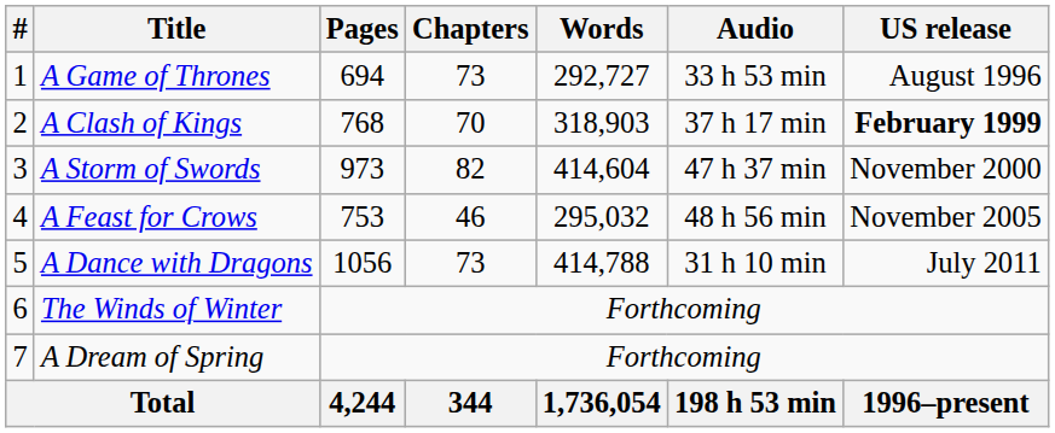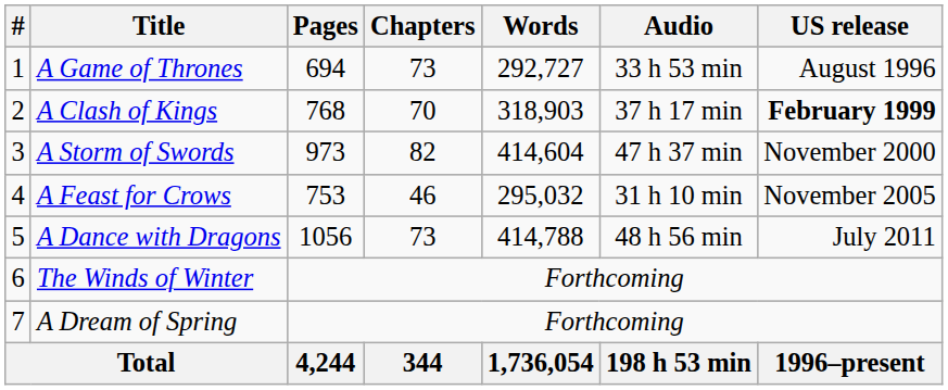 <table class="sortable wikitable">
 <tr>
 <th>#</th>
 <th>Title</th>
 <th>Pages</th>
 <th>Chapters</th>
 <th>Words</th>
 <th>Audio</th>
 <th>US release</th>
 </tr>
 <tr>
 <td align="right">1</td>
 <td><em><a href='#'>A Game of Thrones</a></em></td>
 <td style="text-align:center;">694</td>
 <td style="text-align:center;">73</td>
 <td style="text-align:center;">292,727</td>
 <td style="text-align:center;">33 h 53 min</td>
 <td align="right">August 1996</td>
 </tr>
 <tr>
 <td align="right">2</td>
 <td><em><a href='#'>A Clash of Kings</a></em></td>
 <td style="text-align:center;">768</td>
 <td style="text-align:center;">70</td>
 <td style="text-align:center;">318,903</td>
 <td style="text-align:center;">37 h 17 min</td>
 <td align="right"><strong>February 1999</strong></td>
 </tr>
 <tr>
 <td align="right">3</td>
 <td><em><a href='#'>A Storm of Swords</a></em></td>
 <td style="text-align:center;">973</td>
 <td style="text-align:center;">82</td>
 <td style="text-align:center;">414,604</td>
 <td style="text-align:center;">47 h 37 min</td>
 <td align="right">November 2000</td>
 </tr>
 <tr>
 <td align="right">4</td>
 <td><em><a href='#'>A Feast for Crows</a></em></td>
 <td style="text-align:center;">753</td>
 <td style="text-align:center;">46</td>
 <td style="text-align:center;">295,032</td>
-<td style="text-align:center;">48 h 56 min</td>
+<td style="text-align:center;">31 h 10 min</td>
 <td align="right">November 2005</td>
 </tr>
 <tr>
 <td align="right">5</td>
 <td><em><a href='#'>A Dance with Dragons</a></em></td>
 <td style="text-align:center;">1056</td>
 <td style="text-align:center;">73</td>
 <td style="text-align:center;">414,788</td>
-<td style="text-align:center;">31 h 10 min</td>
+<td style="text-align:center;">48 h 56 min</td>
 <td align="right">July 2011</td>
 </tr>
 <tr>
 <td align="right">6</td>
 <td><em><a href='#'>The Winds of Winter</a></em></td>
 <td style="text-align:center;" colspan="5"><em>Forthcoming</em></td>
 </tr>
 <tr>
 <td align="right">7</td>
 <td><em>A Dream of Spring</em></td>
 <td style="text-align:center;" colspan="5"><em>Forthcoming</em></td>
 </tr>
 <tr>
 <th colspan="2">Total</th>
 <th>4,244</th>
 <th>344</th>
 <th>1,736,054</th>
 <th>198 h 53 min</th>
 <th>1996–present</th>
 </tr>
 </table>
